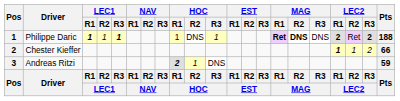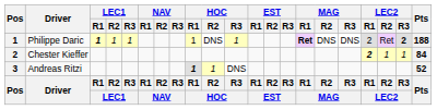 <table class="wikitable" style="font-size:85%; text-align:center">
 <tr>
 <th rowspan=2 valign="middle">Pos</th>
 <th rowspan=2 valign="middle">Driver</th>
 <th colspan=3><a href='#'>LEC1</a><br></th>
 <th colspan=3><a href='#'>NAV</a><br></th>
 <th colspan=3><a href='#'>HOC</a><br></th>
 <th colspan=3><a href='#'>EST</a><br></th>
 <th colspan=3><a href='#'>MAG</a><br></th>
 <th colspan=3><a href='#'>LEC2</a><br></th>
 <th rowspan=2 valign="middle">Pts</th>
 </tr>
 <tr>
 <th>R1</th>
 <th>R2</th>
 <th>R3</th>
 <th>R1</th>
 <th>R2</th>
 <th>R3</th>
 <th>R1</th>
 <th>R2</th>
 <th>R3</th>
 <th>R1</th>
 <th>R2</th>
 <th>R3</th>
 <th>R1</th>
 <th>R2</th>
 <th>R3</th>
 <th>R1</th>
 <th>R2</th>
 <th>R3</th>
 </tr>
 <tr>
 <th>1</th>
 <td align="left"> Philippe Daric</td>
 <td style="background:#ffffbf;"><strong><em>1</em></strong></td>
 <td style="background:#ffffbf;"><em>1</em></td>
-<td style="background:#ffffbf;"><strong><em>1</em></strong></td>
+<td style="background:#ffffbf;"><em>1</em></td>
 <td></td>
 <td></td>
 <td></td>
 <td style="background:#ffffbf;">1</td>
 <td style="background:#ffffff;">DNS</td>
 <td style="background:#ffffbf;"><em>1</em></td>
 <td></td>
 <td></td>
 <td></td>
 <td style="background:#efcfff;"><strong>Ret</strong></td>
-<td style="background:#ffffff;"><strong>DNS</strong></td>
 <td style="background:#ffffff;">DNS</td>
-<td style="background:#dfdfdf;"><strong>2</strong></td>
+<td style="background:#ffffff;">DNS</td>
+<td style="background:#dfdfdf;">2</td>
 <td style="background:#efcfff;">Ret</td>
 <td style="background:#dfdfdf;"><strong>2</strong></td>
 <th>188</th>
 </tr>
 <tr>
 <th>2</th>
 <td align="left"> Chester Kieffer</td>
 <td></td>
 <td></td>
 <td></td>
 <td></td>
 <td></td>
 <td></td>
 <td></td>
 <td></td>
 <td></td>
 <td></td>
 <td></td>
 <td></td>
 <td></td>
 <td></td>
 <td></td>
-<td style="background:#ffffbf;"><strong><em>1</em></strong></td>
+<td style="background:#ffffbf;"><strong><em>2</em></strong></td>
 <td style="background:#ffffbf;"><em>1</em></td>
-<td style="background:#ffffbf;"><em>2</em></td>
-<th>66</th>
+<td style="background:#ffffbf;"><em>1</em></td>
+<th>84</th>
 </tr>
 <tr>
 <th>3</th>
 <td align="left"> Andreas Ritzi</td>
 <td></td>
 <td></td>
 <td></td>
 <td></td>
 <td></td>
 <td></td>
-<td style="background:#dfdfdf;"><strong><em>2</em></strong></td>
+<td style="background:#dfdfdf;"><strong><em>1</em></strong></td>
 <td style="background:#ffffbf;"><em>1</em></td>
 <td style="background:#ffffff;">DNS</td>
 <td></td>
 <td></td>
 <td></td>
 <td></td>
 <td></td>
 <td></td>
 <td></td>
 <td></td>
 <td></td>
-<th>59</th>
+<th>52</th>
 </tr>
 <tr>
 <th rowspan=2>Pos</th>
 <th rowspan=2>Driver</th>
 <th>R1</th>
 <th>R2</th>
 <th>R3</th>
 <th>R1</th>
 <th>R2</th>
 <th>R3</th>
 <th>R1</th>
 <th>R2</th>
 <th>R3</th>
 <th>R1</th>
 <th>R2</th>
 <th>R3</th>
 <th>R1</th>
 <th>R2</th>
 <th>R3</th>
 <th>R1</th>
 <th>R2</th>
 <th>R3</th>
 <th rowspan=2>Pts</th>
 </tr>
 <tr valign="top">
 <th colspan=3><a href='#'>LEC1</a><br></th>
 <th colspan=3><a href='#'>NAV</a><br></th>
 <th colspan=3><a href='#'>HOC</a><br></th>
 <th colspan=3><a href='#'>EST</a><br></th>
 <th colspan=3><a href='#'>MAG</a><br></th>
 <th colspan=3><a href='#'>LEC2</a><br></th>
 </tr>
 </table>
